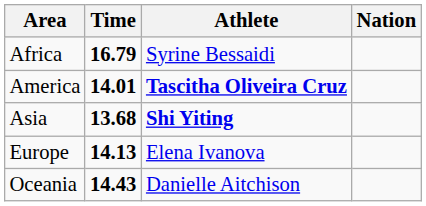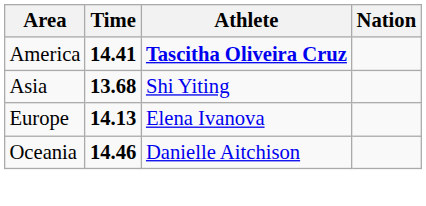 <table class="wikitable">
 <tr>
 <th>Area</th>
 <th>Time</th>
 <th>Athlete</th>
 <th>Nation</th>
 </tr>
 <tr>
-<td>Africa</td>
-<td><strong>16.79</strong></td>
-<td><a href='#'>Syrine Bessaidi</a></td>
-<td></td>
-</tr>
-<tr>
 <td>America</td>
-<td><strong>14.01</strong></td>
+<td><strong>14.41</strong></td>
 <td><strong><a href='#'>Tascitha Oliveira Cruz</a></strong></td>
 <td></td>
 </tr>
 <tr>
 <td>Asia</td>
 <td><strong>13.68</strong> </td>
-<td><strong><a href='#'>Shi Yiting</a></strong></td>
+<td><a href='#'>Shi Yiting</a></td>
 <td></td>
 </tr>
 <tr>
 <td>Europe</td>
 <td><strong>14.13</strong></td>
 <td><a href='#'>Elena Ivanova</a></td>
 <td></td>
 </tr>
 <tr>
 <td>Oceania</td>
-<td><strong>14.43</strong></td>
+<td><strong>14.46</strong></td>
 <td><a href='#'>Danielle Aitchison</a></td>
 <td></td>
 </tr>
 </table>
